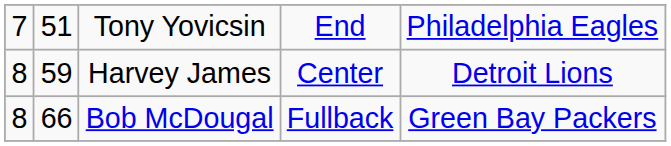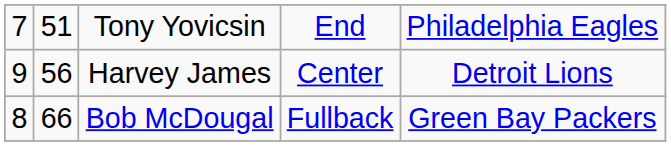 <table class="wikitable" style="text-align:center">
 <tr>
 <td>7</td>
 <td>51</td>
 <td>Tony Yovicsin</td>
 <td><a href='#'>End</a></td>
 <td><a href='#'>Philadelphia Eagles</a></td>
 </tr>
 <tr>
-<td>8</td>
-<td>59</td>
+<td>9</td>
+<td>56</td>
 <td>Harvey James</td>
 <td><a href='#'>Center</a></td>
 <td><a href='#'>Detroit Lions</a></td>
 </tr>
 <tr>
 <td>8</td>
 <td>66</td>
 <td><a href='#'>Bob McDougal</a></td>
 <td><a href='#'>Fullback</a></td>
 <td><a href='#'>Green Bay Packers</a></td>
 </tr>
 </table>
